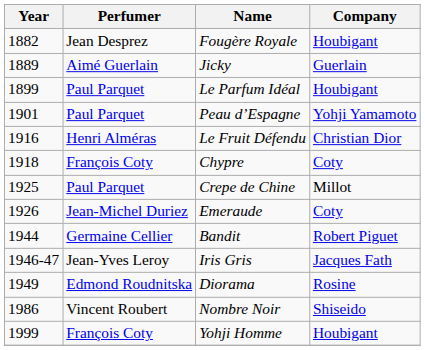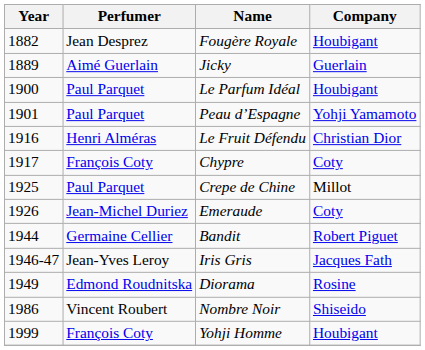 <table class="wikitable sortable">
 <tr>
 <th>Year</th>
 <th>Perfumer</th>
 <th>Name</th>
 <th>Company</th>
 </tr>
 <tr>
 <td>1882</td>
 <td>Jean Desprez</td>
 <td><em>Fougère Royale</em></td>
 <td><a href='#'>Houbigant</a></td>
 </tr>
 <tr>
 <td>1889</td>
 <td><a href='#'>Aimé Guerlain</a></td>
 <td><em>Jicky</em></td>
 <td><a href='#'>Guerlain</a></td>
 </tr>
 <tr>
-<td>1899</td>
+<td>1900</td>
 <td><a href='#'>Paul Parquet</a></td>
 <td><em>Le Parfum Idéal</em></td>
 <td><a href='#'>Houbigant</a></td>
 </tr>
 <tr>
 <td>1901</td>
 <td><a href='#'>Paul Parquet</a></td>
 <td><em>Peau d’Espagne</em></td>
 <td><a href='#'>Yohji Yamamoto</a></td>
 </tr>
 <tr>
 <td>1916</td>
 <td><a href='#'>Henri Alméras</a></td>
 <td><em>Le Fruit Défendu</em></td>
 <td><a href='#'>Christian Dior</a></td>
 </tr>
 <tr>
-<td>1918</td>
+<td>1917</td>
 <td><a href='#'>François Coty</a></td>
 <td><em>Chypre</em></td>
 <td><a href='#'>Coty</a></td>
 </tr>
 <tr>
 <td>1925</td>
 <td><a href='#'>Paul Parquet</a></td>
 <td><em>Crepe de Chine</em></td>
 <td>Millot</td>
 </tr>
 <tr>
 <td>1926</td>
 <td><a href='#'>Jean-Michel Duriez</a></td>
 <td><em>Emeraude</em></td>
 <td><a href='#'>Coty</a></td>
 </tr>
 <tr>
 <td>1944</td>
 <td><a href='#'>Germaine Cellier</a></td>
 <td><em>Bandit</em></td>
 <td><a href='#'>Robert Piguet</a></td>
 </tr>
 <tr>
 <td>1946-47</td>
 <td>Jean-Yves Leroy</td>
 <td><em>Iris Gris</em></td>
 <td><a href='#'>Jacques Fath</a></td>
 </tr>
 <tr>
 <td>1949</td>
 <td><a href='#'>Edmond Roudnitska</a></td>
 <td><em>Diorama</em></td>
 <td><a href='#'>Rosine</a></td>
 </tr>
 <tr>
 <td>1986</td>
 <td>Vincent Roubert</td>
 <td><em>Nombre Noir</em></td>
 <td><a href='#'>Shiseido</a></td>
 </tr>
 <tr>
 <td>1999</td>
 <td><a href='#'>François Coty</a></td>
 <td><em>Yohji Homme</em></td>
 <td><a href='#'>Houbigant</a></td>
 </tr>
 <tr>
 </tr>
 </table>
